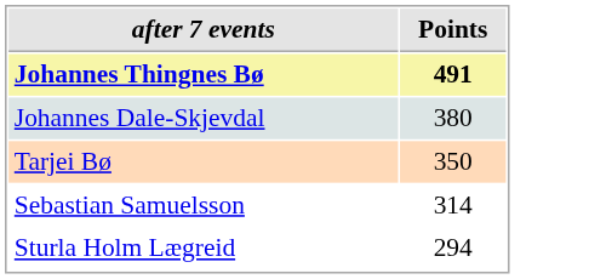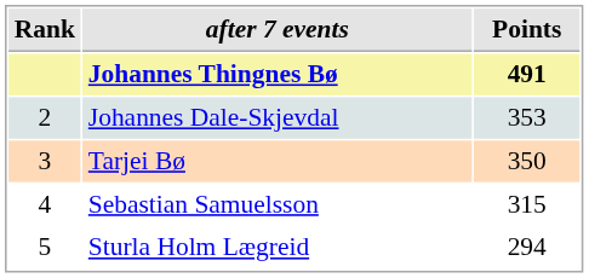 <table cellspacing="1" cellpadding="3" style="border:1px solid #AAAAAA;font-size:86%">
 <tr style="background-color: #E4E4E4;">
+<th style="border-bottom:1px solid #AAAAAA; width: 10px;">Rank</th>
 <th style="border-bottom:1px solid #AAAAAA; width: 200px;"><em>after 7 events</em></th>
 <th style="border-bottom:1px solid #AAAAAA; width: 50px;">Points</th>
 </tr>
 <tr style="background:#f7f6a8;">
+<td align=center></td>
 <td> <strong><a href='#'>Johannes Thingnes Bø</a></strong></td>
 <td align=center><strong>491</strong></td>
 </tr>
 <tr style="background:#dce5e5;">
+<td align=center>2</td>
 <td> <a href='#'>Johannes Dale-Skjevdal</a></td>
-<td align=center>380</td>
+<td align=center>353</td>
 </tr>
 <tr style="background:#ffdab9;">
+<td align=center>3</td>
 <td> <a href='#'>Tarjei Bø</a></td>
 <td align=center>350</td>
 </tr>
 <tr>
+<td align=center>4</td>
 <td> <a href='#'>Sebastian Samuelsson</a></td>
-<td align=center>314</td>
+<td align=center>315</td>
 </tr>
 <tr>
+<td align=center>5</td>
 <td> <a href='#'>Sturla Holm Lægreid</a></td>
 <td align=center>294</td>
 </tr>
 </table>
